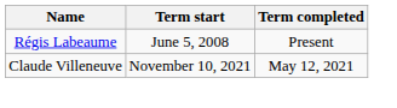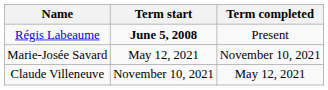 <table class="wikitable centre" style="text-align:center;">
 <tr>
 <th scope="col">Name</th>
 <th scope="col">Term start</th>
 <th scope="col">Term completed</th>
 </tr>
 <tr>
 <td><a href='#'>Régis Labeaume</a></td>
-<td>June 5, 2008</td>
+<td><strong>June 5, 2008</strong></td>
 <td>Present</td>
+</tr>
+<tr>
+<td>Marie-Josée Savard</td>
+<td>May 12, 2021</td>
+<td>November 10, 2021</td>
 </tr>
 <tr>
 <td>Claude Villeneuve</td>
 <td>November 10, 2021</td>
 <td>May 12, 2021</td>
 </tr>
 </table>
